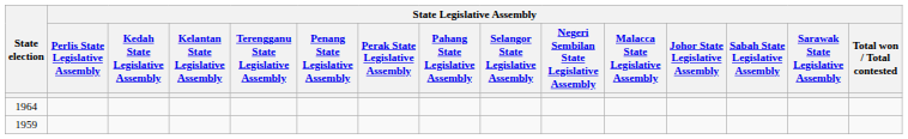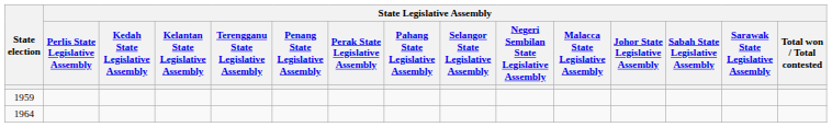 <table class="wikitable sortable" style="text-align:center; font-size:95%;">
 <tr>
 <th rowspan=2>State election</th>
 <th colspan=14>State Legislative Assembly</th>
 </tr>
 <tr>
 <th><a href='#'>Perlis State Legislative Assembly</a></th>
 <th><a href='#'>Kedah State Legislative Assembly</a></th>
 <th><a href='#'>Kelantan State Legislative Assembly</a></th>
 <th><a href='#'>Terengganu State Legislative Assembly</a></th>
 <th><a href='#'>Penang State Legislative Assembly</a></th>
 <th><a href='#'>Perak State Legislative Assembly</a></th>
 <th><a href='#'>Pahang State Legislative Assembly</a></th>
 <th><a href='#'>Selangor State Legislative Assembly</a></th>
 <th><a href='#'>Negeri Sembilan State Legislative Assembly</a></th>
 <th><a href='#'>Malacca State Legislative Assembly</a></th>
 <th><a href='#'>Johor State Legislative Assembly</a></th>
 <th><a href='#'>Sabah State Legislative Assembly</a></th>
 <th><a href='#'>Sarawak State Legislative Assembly</a></th>
 <th>Total won / Total contested</th>
 </tr>
 <tr>
 <th></th>
 <th></th>
 <th></th>
 <th></th>
 <th></th>
 <th></th>
 <th></th>
 <th></th>
 <th></th>
 <th></th>
 <th></th>
 <th></th>
 <th></th>
 <th></th>
 <th></th>
 </tr>
 <tr>
+<td>1959</td>
+<td></td>
+<td></td>
+<td></td>
+<td></td>
+<td></td>
+<td></td>
+<td></td>
+<td></td>
+<td></td>
+<td></td>
+<td></td>
+<td></td>
+<td></td>
+<td></td>
+</tr>
+<tr>
 <td>1964</td>
 <td></td>
 <td></td>
 <td></td>
 <td></td>
 <td></td>
 <td></td>
 <td></td>
 <td></td>
 <td></td>
 <td></td>
 <td></td>
 <td></td>
 <td></td>
 <td></td>
 </tr>
-<tr>
-<td>1959</td>
-<td></td>
-<td></td>
-<td></td>
-<td></td>
-<td></td>
-<td></td>
-<td></td>
-<td></td>
-<td></td>
-<td></td>
-<td></td>
-<td></td>
-<td></td>
-<td></td>
-</tr>
 </table>
